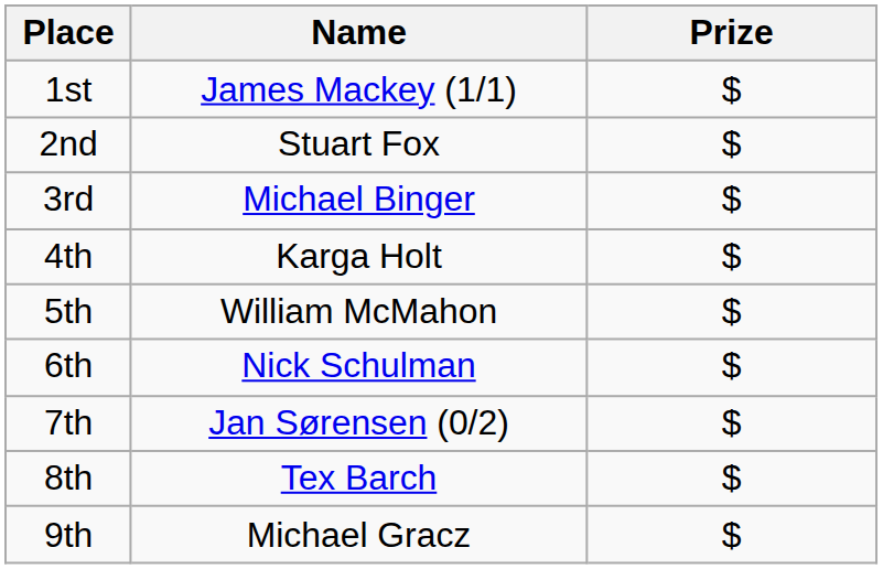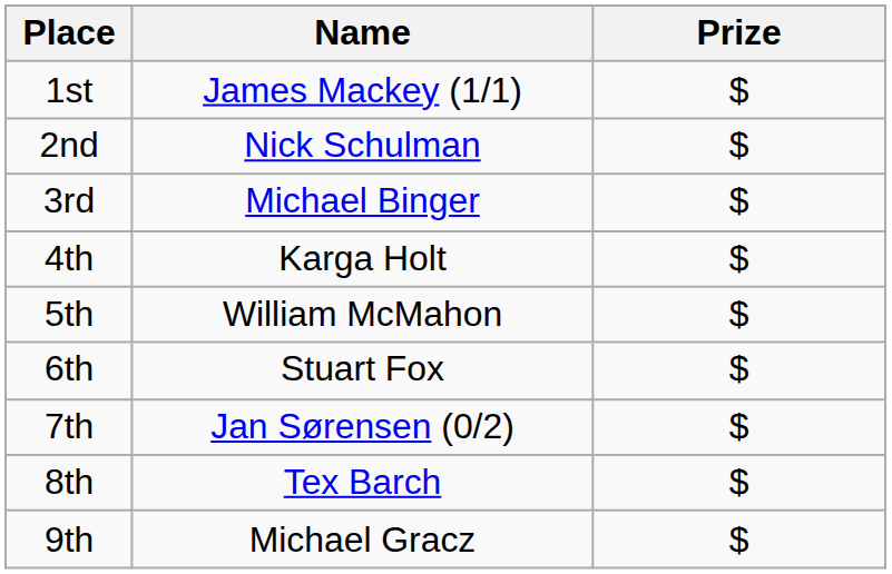 <table class="wikitable" style="text-align:center">
 <tr>
 <th width="50">Place</th>
 <th width="200">Name</th>
 <th width="125">Prize</th>
 </tr>
 <tr>
 <td>1st</td>
 <td><a href='#'>James Mackey</a> (1/1)</td>
 <td>$</td>
 </tr>
 <tr>
 <td>2nd</td>
-<td>Stuart Fox</td>
+<td><a href='#'>Nick Schulman</a></td>
 <td>$</td>
 </tr>
 <tr>
 <td>3rd</td>
 <td><a href='#'>Michael Binger</a></td>
 <td>$</td>
 </tr>
 <tr>
 <td>4th</td>
 <td>Karga Holt</td>
 <td>$</td>
 </tr>
 <tr>
 <td>5th</td>
 <td>William McMahon</td>
 <td>$</td>
 </tr>
 <tr>
 <td>6th</td>
-<td><a href='#'>Nick Schulman</a></td>
+<td>Stuart Fox</td>
 <td>$</td>
 </tr>
 <tr>
 <td>7th</td>
 <td><a href='#'>Jan Sørensen</a> (0/2)</td>
 <td>$</td>
 </tr>
 <tr>
 <td>8th</td>
 <td><a href='#'>Tex Barch</a></td>
 <td>$</td>
 </tr>
 <tr>
 <td>9th</td>
 <td>Michael Gracz</td>
 <td>$</td>
 </tr>
 </table>
